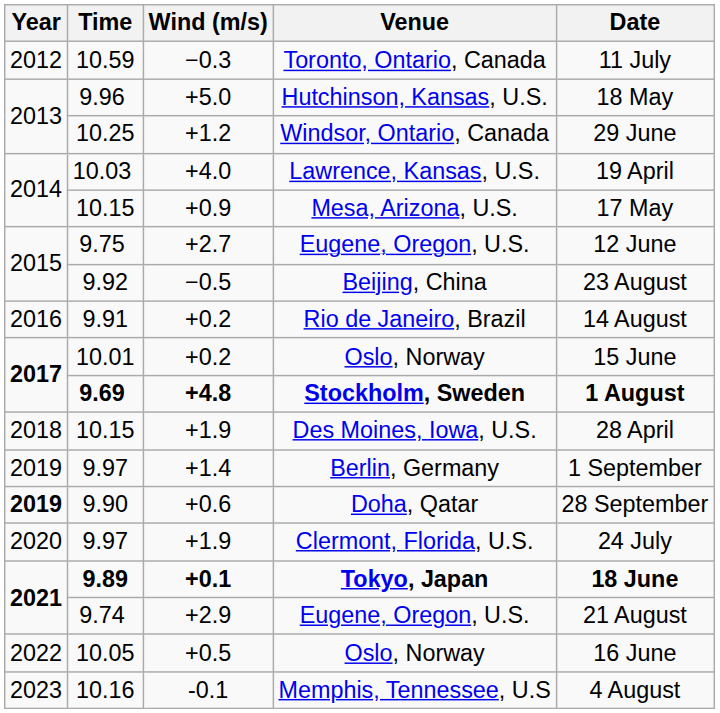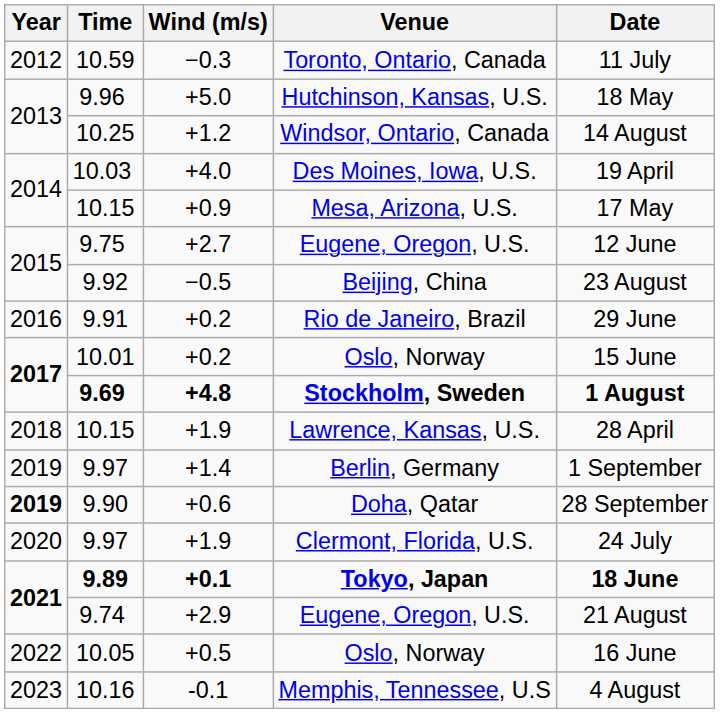 <table class="wikitable sortable" style=text-align:center>
 <tr>
 <th>Year</th>
 <th>Time</th>
 <th>Wind (m/s)</th>
 <th>Venue</th>
 <th>Date</th>
 </tr>
 <tr>
 <td>2012</td>
 <td>10.59</td>
 <td>−0.3</td>
 <td><a href='#'>Toronto, Ontario</a>, Canada</td>
 <td>11 July</td>
 </tr>
 <tr>
 <td rowspan=2>2013</td>
 <td>9.96 </td>
 <td>+5.0</td>
 <td><a href='#'>Hutchinson, Kansas</a>, U.S.</td>
 <td>18 May</td>
 </tr>
 <tr>
 <td>10.25</td>
 <td>+1.2</td>
 <td><a href='#'>Windsor, Ontario</a>, Canada</td>
-<td>29 June</td>
+<td>14 August</td>
 </tr>
 <tr>
 <td rowspan=2>2014</td>
 <td>10.03 </td>
 <td>+4.0</td>
-<td><a href='#'>Lawrence, Kansas</a>, U.S.</td>
+<td><a href='#'>Des Moines, Iowa</a>, U.S.</td>
 <td>19 April</td>
 </tr>
 <tr>
 <td>10.15</td>
 <td>+0.9</td>
 <td><a href='#'>Mesa, Arizona</a>, U.S.</td>
 <td>17 May</td>
 </tr>
 <tr>
 <td rowspan=2>2015</td>
 <td>9.75 </td>
 <td>+2.7</td>
 <td><a href='#'>Eugene, Oregon</a>, U.S.</td>
 <td>12 June</td>
 </tr>
 <tr>
 <td>9.92</td>
 <td>−0.5</td>
 <td><a href='#'>Beijing</a>, China</td>
 <td>23 August</td>
 </tr>
 <tr>
 <td>2016</td>
 <td>9.91</td>
 <td>+0.2</td>
 <td><a href='#'>Rio de Janeiro</a>, Brazil</td>
-<td>14 August</td>
+<td>29 June</td>
 </tr>
 <tr>
 <td rowspan=2><strong>2017</strong></td>
 <td>10.01</td>
 <td>+0.2</td>
 <td><a href='#'>Oslo</a>, Norway</td>
 <td>15 June</td>
 </tr>
 <tr>
 <td><strong>9.69 </strong></td>
 <td><strong>+4.8</strong></td>
 <td><strong><a href='#'>Stockholm</a>, Sweden</strong></td>
 <td><strong>1 August</strong></td>
 </tr>
 <tr>
 <td>2018</td>
 <td>10.15</td>
 <td>+1.9</td>
-<td><a href='#'>Des Moines, Iowa</a>, U.S.</td>
+<td><a href='#'>Lawrence, Kansas</a>, U.S.</td>
 <td>28 April</td>
 </tr>
 <tr>
 <td>2019</td>
 <td>9.97</td>
 <td>+1.4</td>
 <td><a href='#'>Berlin</a>, Germany</td>
 <td>1 September</td>
 </tr>
 <tr>
 <td><strong>2019</strong></td>
 <td>9.90</td>
 <td>+0.6</td>
 <td><a href='#'>Doha</a>, Qatar</td>
 <td>28 September</td>
 </tr>
 <tr>
 <td>2020</td>
 <td>9.97</td>
 <td>+1.9</td>
 <td><a href='#'>Clermont, Florida</a>, U.S.</td>
 <td>24 July</td>
 </tr>
 <tr>
 <td rowspan=2><strong>2021</strong></td>
 <td><strong>9.89</strong></td>
 <td><strong>+0.1</strong></td>
 <td><strong><a href='#'>Tokyo</a>, Japan</strong></td>
 <td><strong>18 June</strong></td>
 </tr>
 <tr>
 <td>9.74 </td>
 <td>+2.9</td>
 <td><a href='#'>Eugene, Oregon</a>, U.S.</td>
 <td>21 August</td>
 </tr>
 <tr>
 <td>2022</td>
 <td>10.05</td>
 <td>+0.5</td>
 <td><a href='#'>Oslo</a>, Norway</td>
 <td>16 June</td>
 </tr>
 <tr>
 <td>2023</td>
 <td>10.16</td>
 <td>-0.1</td>
 <td><a href='#'>Memphis, Tennessee</a>, U.S</td>
 <td>4 August</td>
 </tr>
 </table>
